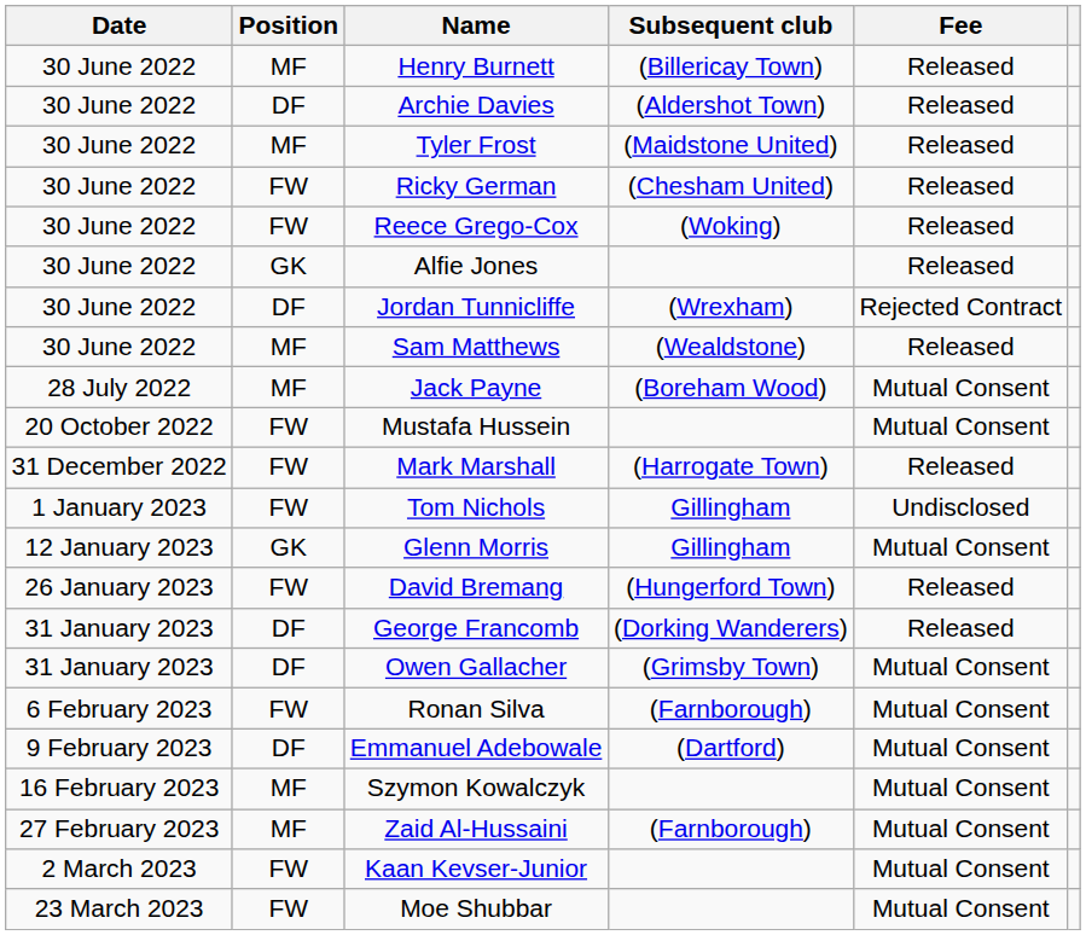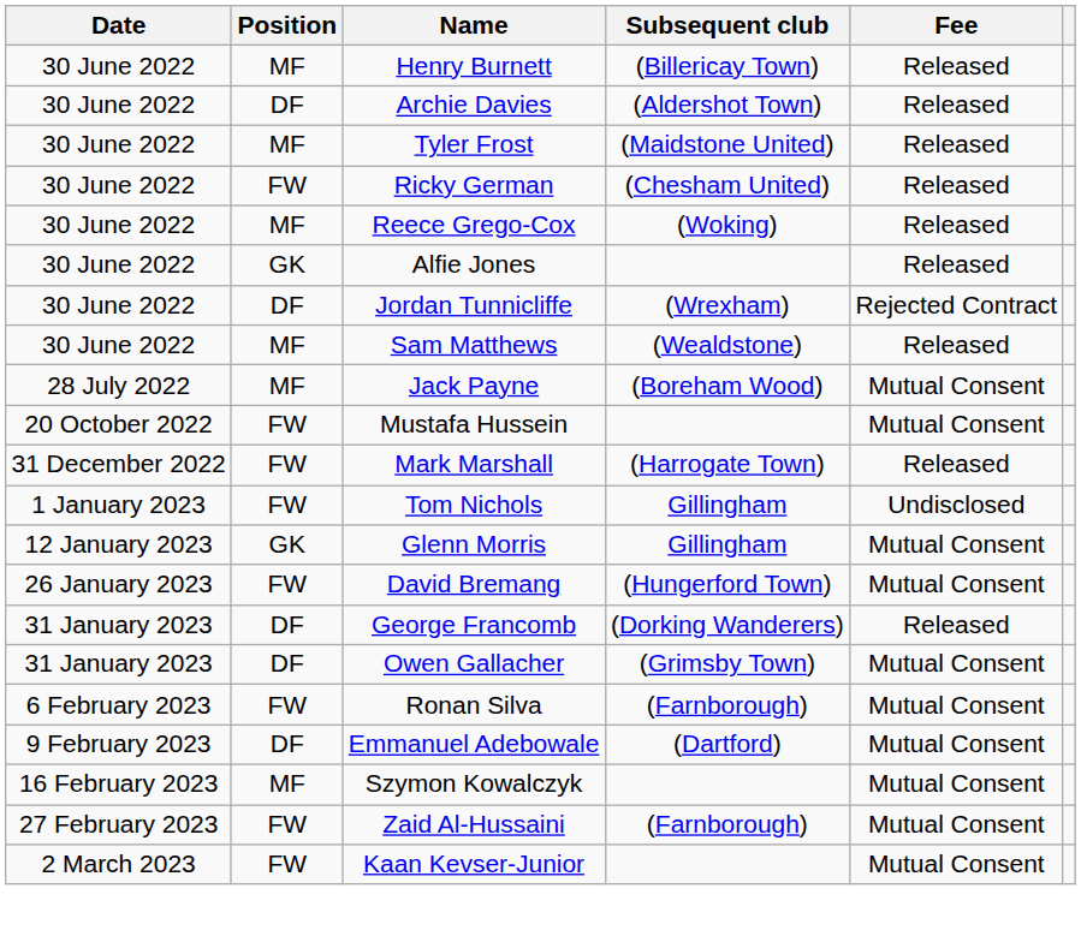 <table class="wikitable" style="text-align:center;">
 <tr>
 <th>Date</th>
 <th>Position</th>
 <th>Name</th>
 <th>Subsequent club</th>
 <th>Fee</th>
 <th></th>
 </tr>
 <tr>
 <td>30 June 2022</td>
 <td>MF</td>
 <td><a href='#'>Henry Burnett</a></td>
 <td>(<a href='#'>Billericay Town</a>)</td>
 <td>Released</td>
 <td></td>
 </tr>
 <tr>
 <td>30 June 2022</td>
 <td>DF</td>
 <td><a href='#'>Archie Davies</a></td>
 <td>(<a href='#'>Aldershot Town</a>)</td>
 <td>Released</td>
 <td></td>
 </tr>
 <tr>
 <td>30 June 2022</td>
 <td>MF</td>
 <td><a href='#'>Tyler Frost</a></td>
 <td>(<a href='#'>Maidstone United</a>)</td>
 <td>Released</td>
 <td></td>
 </tr>
 <tr>
 <td>30 June 2022</td>
 <td>FW</td>
 <td><a href='#'>Ricky German</a></td>
 <td>(<a href='#'>Chesham United</a>)</td>
 <td>Released</td>
 <td></td>
 </tr>
 <tr>
 <td>30 June 2022</td>
-<td>FW</td>
+<td>MF</td>
 <td><a href='#'>Reece Grego-Cox</a></td>
 <td>(<a href='#'>Woking</a>)</td>
 <td>Released</td>
 <td></td>
 </tr>
 <tr>
 <td>30 June 2022</td>
 <td>GK</td>
 <td>Alfie Jones</td>
 <td></td>
 <td>Released</td>
 <td></td>
 </tr>
 <tr>
 <td>30 June 2022</td>
 <td>DF</td>
 <td><a href='#'>Jordan Tunnicliffe</a></td>
 <td>(<a href='#'>Wrexham</a>)</td>
 <td>Rejected Contract</td>
 <td></td>
 </tr>
 <tr>
 <td>30 June 2022</td>
 <td>MF</td>
 <td><a href='#'>Sam Matthews</a></td>
 <td>(<a href='#'>Wealdstone</a>)</td>
 <td>Released</td>
 <td></td>
 </tr>
 <tr>
 <td>28 July 2022</td>
 <td>MF</td>
 <td><a href='#'>Jack Payne</a></td>
 <td>(<a href='#'>Boreham Wood</a>)</td>
 <td>Mutual Consent</td>
 <td></td>
 </tr>
 <tr>
 <td>20 October 2022</td>
 <td>FW</td>
 <td>Mustafa Hussein</td>
 <td></td>
 <td>Mutual Consent</td>
 <td></td>
 </tr>
 <tr>
 <td>31 December 2022</td>
 <td>FW</td>
 <td><a href='#'>Mark Marshall</a></td>
 <td>(<a href='#'>Harrogate Town</a>)</td>
 <td>Released</td>
 <td></td>
 </tr>
 <tr>
 <td>1 January 2023</td>
 <td>FW</td>
 <td><a href='#'>Tom Nichols</a></td>
 <td><a href='#'>Gillingham</a></td>
 <td>Undisclosed</td>
 <td></td>
 </tr>
 <tr>
 <td>12 January 2023</td>
 <td>GK</td>
 <td><a href='#'>Glenn Morris</a></td>
 <td><a href='#'>Gillingham</a></td>
 <td>Mutual Consent</td>
 <td></td>
 </tr>
 <tr>
 <td>26 January 2023</td>
 <td>FW</td>
 <td><a href='#'>David Bremang</a></td>
 <td>(<a href='#'>Hungerford Town</a>)</td>
-<td>Released</td>
+<td>Mutual Consent</td>
 <td></td>
 </tr>
 <tr>
 <td>31 January 2023</td>
 <td>DF</td>
 <td><a href='#'>George Francomb</a></td>
 <td>(<a href='#'>Dorking Wanderers</a>)</td>
 <td>Released</td>
 <td></td>
 </tr>
 <tr>
 <td>31 January 2023</td>
 <td>DF</td>
 <td><a href='#'>Owen Gallacher</a></td>
 <td>(<a href='#'>Grimsby Town</a>)</td>
 <td>Mutual Consent</td>
 <td></td>
 </tr>
 <tr>
 <td>6 February 2023</td>
 <td>FW</td>
 <td>Ronan Silva</td>
 <td>(<a href='#'>Farnborough</a>)</td>
 <td>Mutual Consent</td>
 <td></td>
 </tr>
 <tr>
 <td>9 February 2023</td>
 <td>DF</td>
 <td><a href='#'>Emmanuel Adebowale</a></td>
 <td>(<a href='#'>Dartford</a>)</td>
 <td>Mutual Consent</td>
 <td></td>
 </tr>
 <tr>
 <td>16 February 2023</td>
 <td>MF</td>
 <td>Szymon Kowalczyk</td>
 <td></td>
 <td>Mutual Consent</td>
 <td></td>
 </tr>
 <tr>
 <td>27 February 2023</td>
-<td>MF</td>
+<td>FW</td>
 <td><a href='#'>Zaid Al-Hussaini</a></td>
 <td>(<a href='#'>Farnborough</a>)</td>
 <td>Mutual Consent</td>
 <td></td>
 </tr>
 <tr>
 <td>2 March 2023</td>
 <td>FW</td>
 <td><a href='#'>Kaan Kevser-Junior</a></td>
 <td></td>
 <td>Mutual Consent</td>
 <td></td>
 </tr>
-<tr>
-<td>23 March 2023</td>
-<td>FW</td>
-<td>Moe Shubbar</td>
-<td></td>
-<td>Mutual Consent</td>
-<td></td>
-</tr>
 </table>
